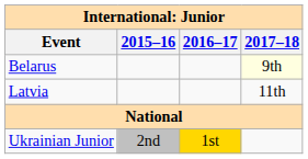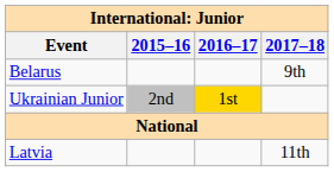 <table class="wikitable" style="text-align:center">
 <tr>
 <th style="background-color: #ffdead; " colspan=4 align=center>International: Junior</th>
 </tr>
 <tr>
 <th>Event</th>
 <th><a href='#'>2015–16</a></th>
 <th><a href='#'>2016–17</a></th>
 <th><a href='#'>2017–18</a></th>
 </tr>
 <tr>
 <td align=left> <a href='#'>Belarus</a></td>
 <td></td>
 <td></td>
-<td style="background: lightyellow;">9th</td>
+<td>9th</td>
+</tr>
+<tr>
+<td align=left><a href='#'>Ukrainian Junior</a></td>
+<td bgcolor=silver>2nd</td>
+<td bgcolor=gold>1st</td>
+<td></td>
+</tr>
+<tr>
+<th style="background-color: #ffdead; " colspan=4 align=center>National</th>
 </tr>
 <tr>
 <td align=left> <a href='#'>Latvia</a></td>
 <td></td>
 <td></td>
 <td>11th</td>
 </tr>
-<tr>
-<th style="background-color: #ffdead; " colspan=4 align=center>National</th>
-</tr>
-<tr>
-<td align=left><a href='#'>Ukrainian Junior</a></td>
-<td bgcolor=silver>2nd</td>
-<td bgcolor=gold>1st</td>
-<td></td>
-</tr>
 </table>
